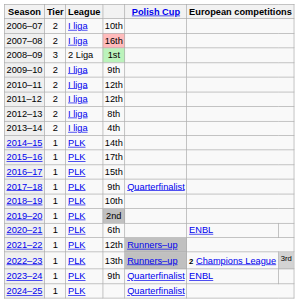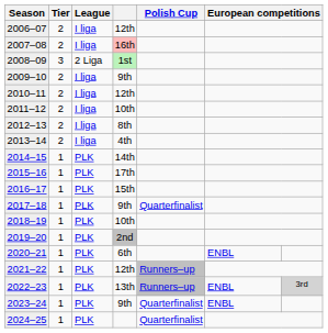 <table class="wikitable" style="font-size:85%">
 <tr>
 <th>Season</th>
 <th>Tier</th>
 <th>League</th>
 <th></th>
 <th><a href='#'>Polish Cup</a></th>
 <th colspan=2>European competitions</th>
 </tr>
 <tr>
 <td style="background:#efefef;">2006–07</td>
 <td style="text-align:center;">2</td>
 <td><a href='#'>I liga</a></td>
-<td style="text-align:center;">10th</td>
+<td style="text-align:center;">12th</td>
 <td></td>
 <td colspan=2></td>
 </tr>
 <tr>
 <td style="background:#efefef;">2007–08</td>
 <td style="text-align:center;">2</td>
 <td><a href='#'>I liga</a></td>
 <td style="text-align:center; background:#FFBBBB;">16th</td>
 <td></td>
 <td colspan=2></td>
 </tr>
 <tr>
 <td style="background:#efefef;">2008–09</td>
 <td style="text-align:center;">3</td>
 <td>2 Liga</td>
 <td style="background:#BBF3BB" align="center">1st</td>
 <td></td>
 <td colspan=2></td>
 </tr>
 <tr>
 <td style="background:#efefef;">2009–10</td>
 <td style="text-align:center;">2</td>
 <td><a href='#'>I liga</a></td>
 <td style="text-align:center;">9th</td>
 <td></td>
 <td colspan=2></td>
 </tr>
 <tr>
 <td style="background:#efefef;">2010–11</td>
 <td style="text-align:center;">2</td>
 <td><a href='#'>I liga</a></td>
 <td style="text-align:center;">12th</td>
 <td></td>
 <td colspan=2></td>
 </tr>
 <tr>
 <td style="background:#efefef;">2011–12</td>
 <td style="text-align:center;">2</td>
 <td><a href='#'>I liga</a></td>
-<td style="text-align:center;">12th</td>
+<td style="text-align:center;">10th</td>
 <td></td>
 <td colspan=2></td>
 </tr>
 <tr>
 <td style="background:#efefef;">2012–13</td>
 <td style="text-align:center;">2</td>
 <td><a href='#'>I liga</a></td>
 <td style="text-align:center;">8th</td>
 <td></td>
 <td colspan=2></td>
 </tr>
 <tr>
 <td style="background:#efefef;">2013–14</td>
 <td style="text-align:center;">2</td>
 <td><a href='#'>I liga</a></td>
 <td style="text-align:center;">4th</td>
 <td></td>
 <td colspan=2></td>
 </tr>
 <tr>
 <td style="background:#efefef;"><a href='#'>2014–15</a></td>
 <td style="text-align:center;">1</td>
 <td><a href='#'>PLK</a></td>
 <td style="text-align:center;">14th</td>
 <td></td>
 <td colspan=2></td>
 </tr>
 <tr>
 <td style="background:#efefef;"><a href='#'>2015–16</a></td>
 <td style="text-align:center;">1</td>
 <td><a href='#'>PLK</a></td>
 <td style="text-align:center;">17th</td>
 <td></td>
 <td colspan=2></td>
 </tr>
 <tr>
 <td style="background:#efefef;"><a href='#'>2016–17</a></td>
 <td style="text-align:center;">1</td>
 <td><a href='#'>PLK</a></td>
 <td style="text-align:center;">15th</td>
 <td></td>
 <td colspan=2></td>
 </tr>
 <tr>
 <td style="background:#efefef;"><a href='#'>2017–18</a></td>
 <td align=center>1</td>
 <td><a href='#'>PLK</a></td>
 <td align=center>9th</td>
 <td><a href='#'>Quarterfinalist</a></td>
 <td colspan=2></td>
 </tr>
 <tr>
 <td style="background:#efefef;"><a href='#'>2018–19</a></td>
 <td align=center>1</td>
 <td><a href='#'>PLK</a></td>
 <td align=center>10th</td>
 <td></td>
 <td colspan=2></td>
 </tr>
 <tr>
 <td style="background:#efefef;"><a href='#'>2019–20</a></td>
 <td align=center>1</td>
 <td><a href='#'>PLK</a></td>
 <td align=center bgcolor=silver>2nd</td>
 <td></td>
 <td colspan=2></td>
 </tr>
 <tr>
 <td style="background:#efefef;"><a href='#'>2020–21</a></td>
 <td align=center>1</td>
 <td><a href='#'>PLK</a></td>
 <td align=center>6th</td>
 <td></td>
 <td><small><strong></strong></small> <a href='#'>ENBL</a></td>
 <td align=center></td>
 </tr>
 <tr>
 <td style="background:#efefef;"><a href='#'>2021–22</a></td>
 <td align=center>1</td>
 <td><a href='#'>PLK</a></td>
 <td align=center>12th</td>
 <td bgcolor=silver><a href='#'>Runners–up</a></td>
 <td colspan=3></td>
 </tr>
 <tr>
 <td style="background:#efefef;"><a href='#'>2022–23</a></td>
 <td align=center>1</td>
 <td><a href='#'>PLK</a></td>
 <td align=center>13th</td>
 <td bgcolor=silver><a href='#'>Runners–up</a></td>
-<td><small><strong>2</strong></small> <a href='#'>Champions League</a></td>
+<td><small><strong></strong></small> <a href='#'>ENBL</a></td>
 <td align=center style="background: lightgrey;"><sup>3rd</sup></td>
 </tr>
 <tr>
 <td style="background:#efefef;"><a href='#'>2023–24</a></td>
 <td align=center>1</td>
 <td><a href='#'>PLK</a></td>
 <td align=center>9th</td>
 <td><a href='#'>Quarterfinalist</a></td>
 <td><small><strong></strong></small> <a href='#'>ENBL</a></td>
 <td align=center></td>
 </tr>
 <tr>
 <td style="background:#efefef;"><a href='#'>2024–25</a></td>
 <td align=center>1</td>
 <td><a href='#'>PLK</a></td>
 <td></td>
 <td><a href='#'>Quarterfinalist</a></td>
 <td colspan=3></td>
 </tr>
 </table>
